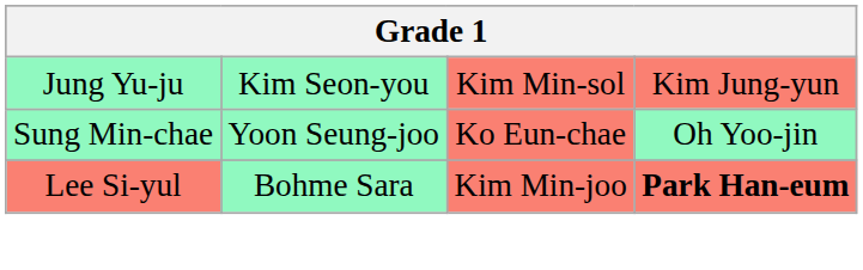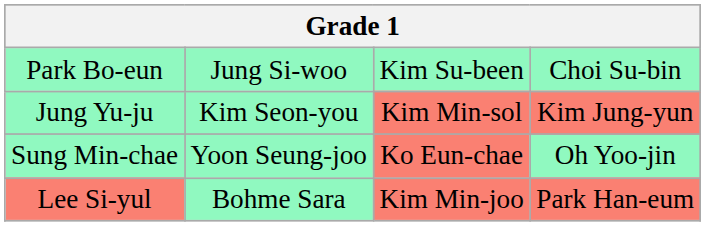 <table class="wikitable collapsible collapsed" style="text-align:center">
 <tr>
 <th colspan=4>Grade 1</th>
+</tr>
+<tr>
+<td style="background:#90F9C0;">Park Bo-eun</td>
+<td style="background:#90F9C0;">Jung Si-woo</td>
+<td style="background:#90F9C0;">Kim Su-been</td>
+<td style="background:#90F9C0;">Choi Su-bin</td>
 </tr>
 <tr>
 <td style="background:#90F9C0;">Jung Yu-ju</td>
 <td style="background:#90F9C0;">Kim Seon-you</td>
 <td style="background:salmon;">Kim Min-sol</td>
 <td style="background:salmon;">Kim Jung-yun</td>
 </tr>
 <tr>
 <td style="background:#90F9C0;">Sung Min-chae</td>
 <td style="background:#90F9C0;">Yoon Seung-joo</td>
 <td style="background:salmon;">Ko Eun-chae</td>
 <td style="background:#90F9C0;">Oh Yoo-jin</td>
 </tr>
 <tr>
 <td style="background:salmon;">Lee Si-yul</td>
 <td style="background:#90F9C0;">Bohme Sara</td>
 <td style="background:salmon;">Kim Min-joo</td>
-<td style="background:salmon;"><strong>Park Han-eum</strong></td>
+<td style="background:salmon;">Park Han-eum</td>
 </tr>
 </table>
